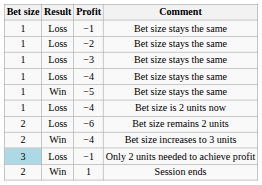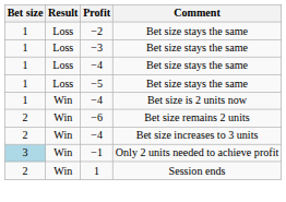 <table class="wikitable" style="text-align: center">
 <tr>
 <th>Bet size</th>
 <th>Result</th>
 <th>Profit</th>
 <th>Comment</th>
-</tr>
-<tr>
-<td>1</td>
-<td>Loss</td>
-<td>−1</td>
-<td>Bet size stays the same</td>
 </tr>
 <tr>
 <td>1</td>
 <td>Loss</td>
 <td>−2</td>
 <td>Bet size stays the same</td>
 </tr>
 <tr>
 <td>1</td>
 <td>Loss</td>
 <td>−3</td>
 <td>Bet size stays the same</td>
 </tr>
 <tr>
 <td>1</td>
 <td>Loss</td>
 <td>−4</td>
 <td>Bet size stays the same</td>
 </tr>
 <tr>
 <td>1</td>
-<td>Win</td>
+<td>Loss</td>
 <td>−5</td>
 <td>Bet size stays the same</td>
 </tr>
 <tr>
 <td>1</td>
-<td>Loss</td>
+<td>Win</td>
 <td>−4</td>
 <td>Bet size is 2 units now</td>
 </tr>
 <tr>
 <td>2</td>
-<td>Loss</td>
+<td>Win</td>
 <td>−6</td>
 <td>Bet size remains 2 units</td>
 </tr>
 <tr>
 <td>2</td>
 <td>Win</td>
 <td>−4</td>
 <td>Bet size increases to 3 units</td>
 </tr>
 <tr>
 <td style="background: lightblue;">3</td>
-<td>Loss</td>
+<td>Win</td>
 <td>−1</td>
 <td>Only 2 units needed to achieve profit</td>
 </tr>
 <tr>
 <td>2</td>
 <td>Win</td>
 <td>1</td>
 <td>Session ends</td>
 </tr>
 </table>
